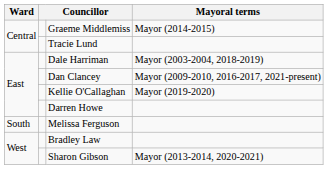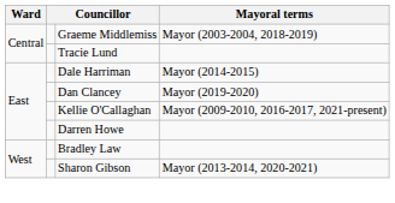 <table class="wikitable">
 <tr>
 <th>Ward</th>
 <th colspan="2">Councillor</th>
 <th>Mayoral terms</th>
 </tr>
 <tr>
 <td rowspan="2">Central</td>
 <td> </td>
 <td>Graeme Middlemiss</td>
-<td>Mayor (2014-2015)</td>
+<td>Mayor (2003-2004, 2018-2019)</td>
 </tr>
 <tr>
 <td> </td>
 <td>Tracie Lund</td>
 <td></td>
 </tr>
 <tr>
 <td rowspan="4">East</td>
 <td> </td>
 <td>Dale Harriman</td>
-<td>Mayor (2003-2004, 2018-2019)</td>
+<td>Mayor (2014-2015)</td>
 </tr>
 <tr>
 <td> </td>
 <td>Dan Clancey</td>
+<td>Mayor (2019-2020)</td>
+</tr>
+<tr>
+<td> </td>
+<td>Kellie O'Callaghan</td>
 <td>Mayor (2009-2010, 2016-2017, 2021-present)</td>
 </tr>
 <tr>
 <td> </td>
-<td>Kellie O'Callaghan</td>
-<td>Mayor (2019-2020)</td>
-</tr>
-<tr>
-<td> </td>
 <td>Darren Howe</td>
-<td></td>
-</tr>
-<tr>
-<td>South</td>
-<td> </td>
-<td>Melissa Ferguson</td>
 <td></td>
 </tr>
 <tr>
 <td rowspan="2">West</td>
 <td> </td>
 <td>Bradley Law</td>
 <td></td>
 </tr>
 <tr>
 <td> </td>
 <td>Sharon Gibson</td>
 <td>Mayor (2013-2014, 2020-2021)</td>
 </tr>
 </table>
